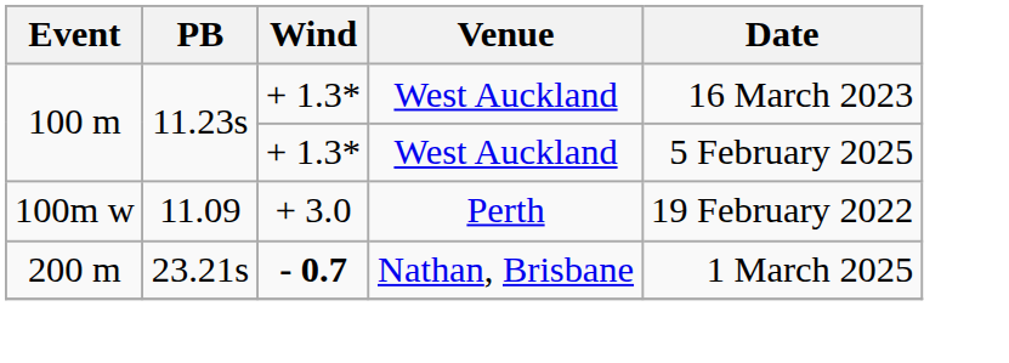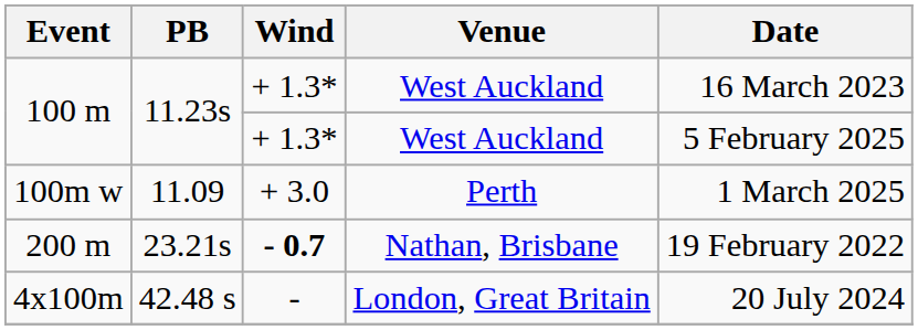 <table class="wikitable" style="text-align: center;">
 <tr>
 <th>Event</th>
 <th>PB</th>
 <th>Wind</th>
 <th>Venue</th>
 <th>Date</th>
 </tr>
 <tr>
 <td rowspan=2>100 m</td>
 <td rowspan=2>11.23s</td>
 <td>+ 1.3*</td>
 <td><a href='#'>West Auckland</a></td>
 <td align=right>16 March 2023</td>
 </tr>
 <tr>
 <td>+ 1.3*</td>
 <td><a href='#'>West Auckland</a></td>
 <td align=right>5 February 2025</td>
 </tr>
 <tr>
 <td>100m w</td>
 <td>11.09</td>
 <td>+ 3.0</td>
 <td><a href='#'>Perth</a></td>
-<td>19 February 2022</td>
+<td align=right>1 March 2025</td>
 </tr>
 <tr>
 <td>200 m</td>
 <td>23.21s</td>
 <td><strong>- 0.7</strong></td>
 <td><a href='#'>Nathan</a>, <a href='#'>Brisbane</a></td>
-<td align=right>1 March 2025</td>
+<td>19 February 2022</td>
+</tr>
+<tr>
+<td>4x100m</td>
+<td>42.48 s</td>
+<td>-</td>
+<td><a href='#'>London</a>, <a href='#'>Great Britain</a></td>
+<td align=right>20 July 2024</td>
 </tr>
 <tr>
 </tr>
 </table>
